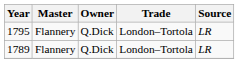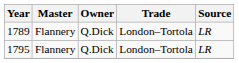 <table class=" wikitable">
 <tr>
 <th>Year</th>
 <th>Master</th>
 <th>Owner</th>
 <th>Trade</th>
 <th>Source</th>
 </tr>
 <tr>
-<td>1795</td>
+<td>1789</td>
 <td>Flannery</td>
 <td>Q.Dick</td>
 <td>London–Tortola</td>
 <td><em>LR</em></td>
 </tr>
 <tr>
-<td>1789</td>
+<td>1795</td>
 <td>Flannery</td>
 <td>Q.Dick</td>
 <td>London–Tortola</td>
 <td><em>LR</em></td>
 </tr>
 <tr>
 </tr>
 </table>
